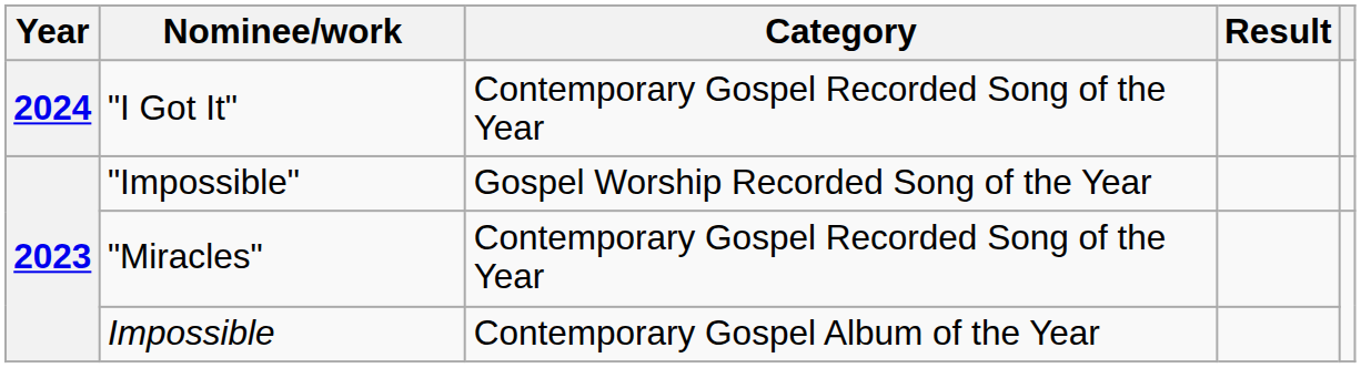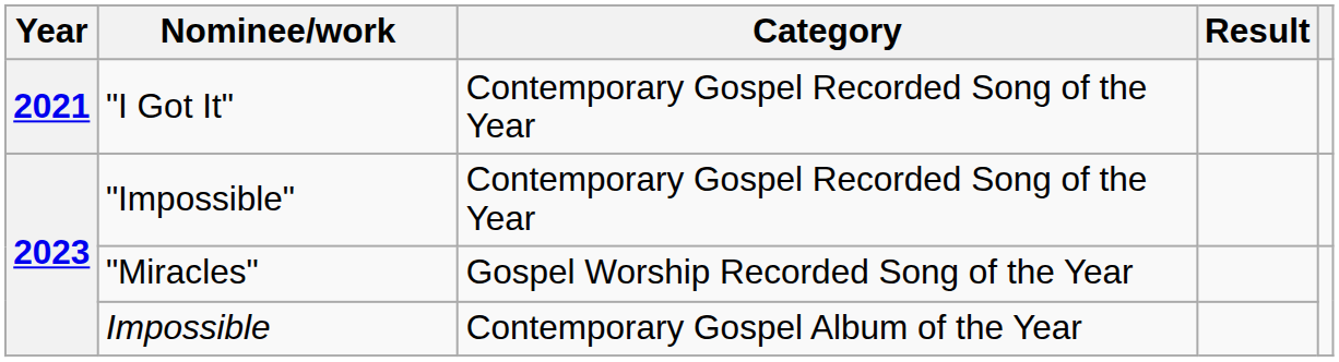 <table class="wikitable plainrowheaders">
 <tr>
 <th>Year</th>
 <th style="width:10em;">Nominee/work</th>
 <th style="width:21em;">Category</th>
 <th>Result</th>
 <th></th>
 </tr>
 <tr>
-<th scope="row"><a href='#'>2024</a></th>
+<th scope="row"><a href='#'>2021</a></th>
 <td>"I Got It"</td>
 <td>Contemporary Gospel Recorded Song of the Year</td>
 <td></td>
 <td></td>
 </tr>
 <tr>
 <th rowspan="3" scope="row"><a href='#'>2023</a></th>
 <td>"Impossible"</td>
-<td>Gospel Worship Recorded Song of the Year</td>
+<td>Contemporary Gospel Recorded Song of the Year</td>
 <td></td>
 <td></td>
 </tr>
 <tr>
 <td>"Miracles"</td>
-<td>Contemporary Gospel Recorded Song of the Year</td>
+<td>Gospel Worship Recorded Song of the Year</td>
 <td></td>
 <td rowspan="2"></td>
 </tr>
 <tr>
 <td><em>Impossible</em></td>
 <td>Contemporary Gospel Album of the Year</td>
 <td></td>
 </tr>
 </table>
